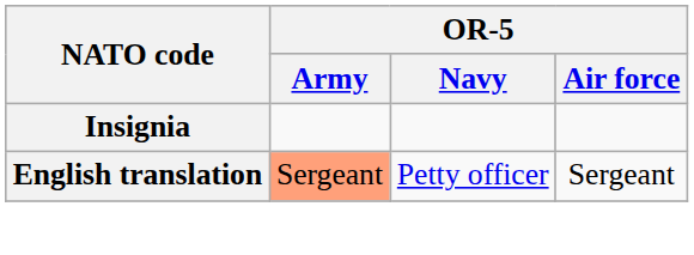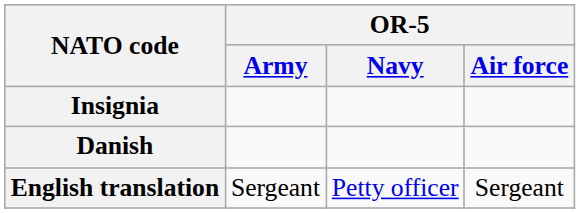 <table class="wikitable plainrowheaders" style="text-align:center;" border="1">
 <tr>
 <th rowspan=2>NATO code</th>
 <th colspan=3>OR-5</th>
 </tr>
 <tr>
 <th><a href='#'>Army</a></th>
 <th><a href='#'>Navy</a></th>
 <th><a href='#'>Air force</a></th>
 </tr>
 <tr>
 <th>Insignia</th>
 <td></td>
 <td></td>
 <td></td>
 </tr>
 <tr>
+<th>Danish</th>
+<td></td>
+<td></td>
+<td></td>
+</tr>
+<tr>
 <th>English translation</th>
-<td style="background: lightsalmon;">Sergeant</td>
+<td>Sergeant</td>
 <td><a href='#'>Petty officer</a></td>
 <td>Sergeant</td>
 </tr>
 </table>
